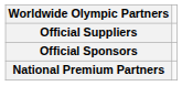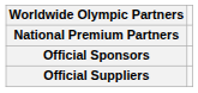 <table class="wikitable collapsible " style="float:center; margin:10px;">
 <tr>
 <th scope="row">Worldwide Olympic Partners</th>
 <td></td>
 </tr>
 <tr>
-<th scope="row">Official Suppliers</th>
+<th scope="row">National Premium Partners</th>
 <td></td>
 </tr>
 <tr>
 <th scope="row">Official Sponsors</th>
 <td></td>
 </tr>
 <tr>
-<th scope="row">National Premium Partners</th>
+<th scope="row">Official Suppliers</th>
 <td></td>
 </tr>
 </table>
